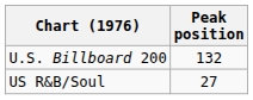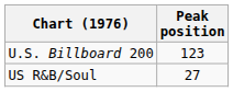 <table class="wikitable">
 <tr>
 <th>Chart (1976)</th>
 <th>Peak<br>position</th>
 </tr>
 <tr>
 <td>U.S. <em>Billboard</em> 200</td>
-<td align="center">132</td>
+<td align="center">123</td>
 </tr>
 <tr>
 <td>US R&B/Soul</td>
 <td align="center">27</td>
 </tr>
 </table>
